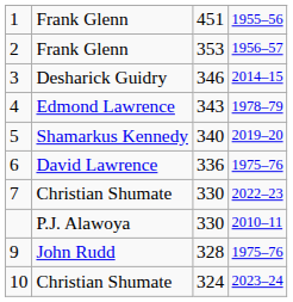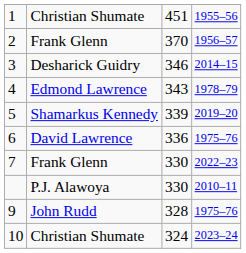 <table class="wikitable">
 <tr>
 </tr>
 <tr>
 <td>1</td>
-<td>Frank Glenn</td>
+<td>Christian Shumate</td>
 <td>451</td>
 <td style="font-size:80%;"><a href='#'>1955–56</a></td>
 </tr>
 <tr>
 <td>2</td>
 <td>Frank Glenn</td>
-<td>353</td>
+<td>370</td>
 <td style="font-size:80%;"><a href='#'>1956–57</a></td>
 </tr>
 <tr>
 <td>3</td>
 <td>Desharick Guidry</td>
 <td>346</td>
 <td style="font-size:80%;"><a href='#'>2014–15</a></td>
 </tr>
 <tr>
 <td>4</td>
 <td><a href='#'>Edmond Lawrence</a></td>
 <td>343</td>
 <td style="font-size:80%;"><a href='#'>1978–79</a></td>
 </tr>
 <tr>
 <td>5</td>
 <td><a href='#'>Shamarkus Kennedy</a></td>
-<td>340</td>
+<td>339</td>
 <td style="font-size:80%;"><a href='#'>2019–20</a></td>
 </tr>
 <tr>
 <td>6</td>
 <td><a href='#'>David Lawrence</a></td>
 <td>336</td>
 <td style="font-size:80%;"><a href='#'>1975–76</a></td>
 </tr>
 <tr>
 <td>7</td>
-<td>Christian Shumate</td>
+<td>Frank Glenn</td>
 <td>330</td>
 <td style="font-size:80%;"><a href='#'>2022–23</a></td>
 </tr>
 <tr>
 <td></td>
 <td>P.J. Alawoya</td>
 <td>330</td>
 <td style="font-size:80%;"><a href='#'>2010–11</a></td>
 </tr>
 <tr>
 <td>9</td>
 <td><a href='#'>John Rudd</a></td>
 <td>328</td>
 <td style="font-size:80%;"><a href='#'>1975–76</a></td>
 </tr>
 <tr>
 <td>10</td>
 <td>Christian Shumate</td>
 <td>324</td>
 <td style="font-size:80%;"><a href='#'>2023–24</a></td>
 </tr>
 </table>
